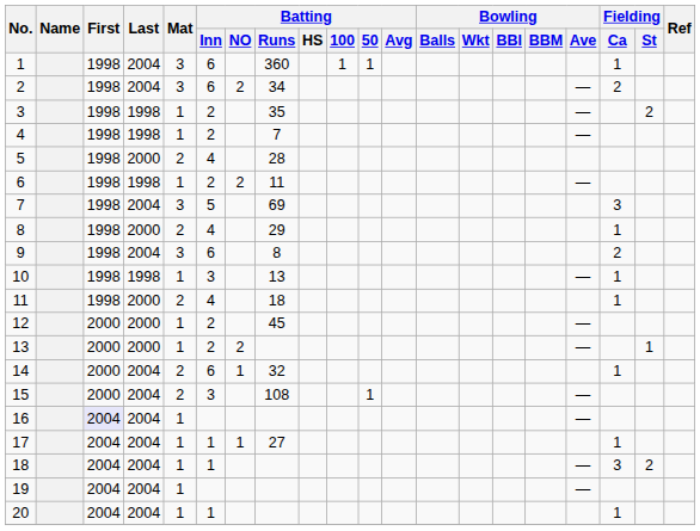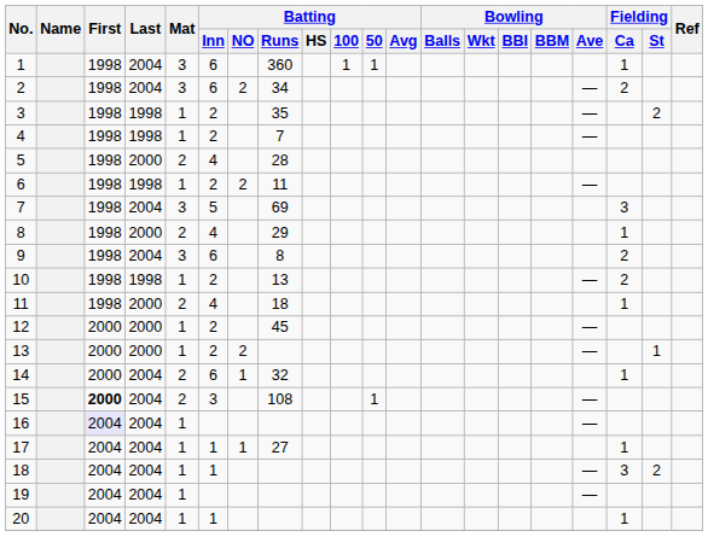 <table class="wikitable sortable plainrowheaders">
 <tr align="center">
 <th scope="col" rowspan="2">No.</th>
 <th scope="col" rowspan="2">Name</th>
 <th scope="col" rowspan="2">First</th>
 <th scope="col" rowspan="2">Last</th>
 <th scope="col" rowspan="2">Mat</th>
 <th colspan=7 scope="col" class="unsortable"><a href='#'>Batting</a></th>
 <th colspan=5 scope="col" class="unsortable"><a href='#'>Bowling</a></th>
 <th colspan=2 scope="col" class="unsortable"><a href='#'>Fielding</a></th>
 <th scope="col" class="unsortable" rowspan="2">Ref</th>
 </tr>
 <tr>
 <th scope="col"><a href='#'>Inn</a></th>
 <th scope="col"><a href='#'>NO</a></th>
 <th scope="col"><a href='#'>Runs</a></th>
 <th scope="col">HS</th>
 <th scope="col"><a href='#'>100</a></th>
 <th scope="col"><a href='#'>50</a></th>
 <th scope="col"><a href='#'>Avg</a></th>
 <th scope="col"><a href='#'>Balls</a></th>
 <th scope="col"><a href='#'>Wkt</a></th>
 <th scope="col"><a href='#'>BBI</a></th>
 <th scope="col"><a href='#'>BBM</a></th>
 <th scope="col"><a href='#'>Ave</a></th>
 <th scope="col"><a href='#'>Ca</a></th>
 <th scope="col"><a href='#'>St</a></th>
 </tr>
 <tr align="center">
 <td>1</td>
 <th scope="row"></th>
 <td>1998</td>
 <td>2004</td>
 <td>3</td>
 <td>6</td>
 <td></td>
 <td>360</td>
 <td></td>
 <td>1</td>
 <td>1</td>
 <td></td>
 <td></td>
 <td></td>
 <td></td>
 <td></td>
 <td></td>
 <td>1</td>
 <td></td>
 <td></td>
 </tr>
 <tr align="center">
 <td>2</td>
 <th scope="row"></th>
 <td>1998</td>
 <td>2004</td>
 <td>3</td>
 <td>6</td>
 <td>2</td>
 <td>34</td>
 <td></td>
 <td></td>
 <td></td>
 <td></td>
 <td></td>
 <td></td>
 <td></td>
 <td></td>
 <td>—</td>
 <td>2</td>
 <td></td>
 <td></td>
 </tr>
 <tr align="center">
 <td>3</td>
 <th scope="row"> </th>
 <td>1998</td>
 <td>1998</td>
 <td>1</td>
 <td>2</td>
 <td></td>
 <td>35</td>
 <td></td>
 <td></td>
 <td></td>
 <td></td>
 <td></td>
 <td></td>
 <td></td>
 <td></td>
 <td>—</td>
 <td></td>
 <td>2</td>
 <td></td>
 </tr>
 <tr align="center">
 <td>4</td>
 <th scope="row"></th>
 <td>1998</td>
 <td>1998</td>
 <td>1</td>
 <td>2</td>
 <td></td>
 <td>7</td>
 <td></td>
 <td></td>
 <td></td>
 <td></td>
 <td></td>
 <td></td>
 <td></td>
 <td></td>
 <td>—</td>
 <td></td>
 <td></td>
 <td></td>
 </tr>
 <tr align="center">
 <td>5</td>
 <th scope="row"></th>
 <td>1998</td>
 <td>2000</td>
 <td>2</td>
 <td>4</td>
 <td></td>
 <td>28</td>
 <td></td>
 <td></td>
 <td></td>
 <td></td>
 <td></td>
 <td></td>
 <td></td>
 <td></td>
 <td></td>
 <td></td>
 <td></td>
 <td></td>
 </tr>
 <tr align="center">
 <td>6</td>
 <th scope="row"></th>
 <td>1998</td>
 <td>1998</td>
 <td>1</td>
 <td>2</td>
 <td>2</td>
 <td>11</td>
 <td></td>
 <td></td>
 <td></td>
 <td></td>
 <td></td>
 <td></td>
 <td></td>
 <td></td>
 <td>—</td>
 <td></td>
 <td></td>
 <td></td>
 </tr>
 <tr align="center">
 <td>7</td>
 <th scope="row"> </th>
 <td>1998</td>
 <td>2004</td>
 <td>3</td>
 <td>5</td>
 <td></td>
 <td>69</td>
 <td></td>
 <td></td>
 <td></td>
 <td></td>
 <td></td>
 <td></td>
 <td></td>
 <td></td>
 <td></td>
 <td>3</td>
 <td></td>
 <td></td>
 </tr>
 <tr align="center">
 <td>8</td>
 <th scope="row"></th>
 <td>1998</td>
 <td>2000</td>
 <td>2</td>
 <td>4</td>
 <td></td>
 <td>29</td>
 <td></td>
 <td></td>
 <td></td>
 <td></td>
 <td></td>
 <td></td>
 <td></td>
 <td></td>
 <td></td>
 <td>1</td>
 <td></td>
 <td></td>
 </tr>
 <tr align="center">
 <td>9</td>
 <th scope="row"></th>
 <td>1998</td>
 <td>2004</td>
 <td>3</td>
 <td>6</td>
 <td></td>
 <td>8</td>
 <td></td>
 <td></td>
 <td></td>
 <td></td>
 <td></td>
 <td></td>
 <td></td>
 <td></td>
 <td></td>
 <td>2</td>
 <td></td>
 <td></td>
 </tr>
 <tr align="center">
 <td>10</td>
 <th scope="row"></th>
 <td>1998</td>
 <td>1998</td>
 <td>1</td>
-<td>3</td>
+<td>2</td>
 <td></td>
 <td>13</td>
 <td></td>
 <td></td>
 <td></td>
 <td></td>
 <td></td>
 <td></td>
 <td></td>
 <td></td>
 <td>—</td>
-<td>1</td>
+<td>2</td>
 <td></td>
 <td></td>
 </tr>
 <tr align="center">
 <td>11</td>
 <th scope="row"></th>
 <td>1998</td>
 <td>2000</td>
 <td>2</td>
 <td>4</td>
 <td></td>
 <td>18</td>
 <td></td>
 <td></td>
 <td></td>
 <td></td>
 <td></td>
 <td></td>
 <td></td>
 <td></td>
 <td></td>
 <td>1</td>
 <td></td>
 <td></td>
 </tr>
 <tr align="center">
 <td>12</td>
 <th scope="row"></th>
 <td>2000</td>
 <td>2000</td>
 <td>1</td>
 <td>2</td>
 <td></td>
 <td>45</td>
 <td></td>
 <td></td>
 <td></td>
 <td></td>
 <td></td>
 <td></td>
 <td></td>
 <td></td>
 <td>—</td>
 <td></td>
 <td></td>
 <td></td>
 </tr>
 <tr align="center">
 <td>13</td>
 <th scope="row"> </th>
 <td>2000</td>
 <td>2000</td>
 <td>1</td>
 <td>2</td>
 <td>2</td>
 <td></td>
 <td></td>
 <td></td>
 <td></td>
 <td></td>
 <td></td>
 <td></td>
 <td></td>
 <td></td>
 <td>—</td>
 <td></td>
 <td>1</td>
 <td></td>
 </tr>
 <tr align="center">
 <td>14</td>
 <th scope="row"></th>
 <td>2000</td>
 <td>2004</td>
 <td>2</td>
 <td>6</td>
 <td>1</td>
 <td>32</td>
 <td></td>
 <td></td>
 <td></td>
 <td></td>
 <td></td>
 <td></td>
 <td></td>
 <td></td>
 <td></td>
 <td>1</td>
 <td></td>
 <td></td>
 </tr>
 <tr align="center">
 <td>15</td>
 <th scope="row"></th>
-<td>2000</td>
+<td><strong>2000</strong></td>
 <td>2004</td>
 <td>2</td>
 <td>3</td>
 <td></td>
 <td>108</td>
 <td></td>
 <td></td>
 <td>1</td>
 <td></td>
 <td></td>
 <td></td>
 <td></td>
 <td></td>
 <td>—</td>
 <td></td>
 <td></td>
 <td></td>
 </tr>
 <tr align="center">
 <td>16</td>
 <th scope="row"></th>
 <td style="background: lavender;">2004</td>
 <td>2004</td>
 <td>1</td>
 <td></td>
 <td></td>
 <td></td>
 <td></td>
 <td></td>
 <td></td>
 <td></td>
 <td></td>
 <td></td>
 <td></td>
 <td></td>
 <td>—</td>
 <td></td>
 <td></td>
 <td></td>
 </tr>
 <tr align="center">
 <td>17</td>
 <th scope="row"></th>
 <td>2004</td>
 <td>2004</td>
 <td>1</td>
 <td>1</td>
 <td>1</td>
 <td>27</td>
 <td></td>
 <td></td>
 <td></td>
 <td></td>
 <td></td>
 <td></td>
 <td></td>
 <td></td>
 <td></td>
 <td>1</td>
 <td></td>
 <td></td>
 </tr>
 <tr align="center">
 <td>18</td>
 <th scope="row"> </th>
 <td>2004</td>
 <td>2004</td>
 <td>1</td>
 <td>1</td>
 <td></td>
 <td></td>
 <td></td>
 <td></td>
 <td></td>
 <td></td>
 <td></td>
 <td></td>
 <td></td>
 <td></td>
 <td>—</td>
 <td>3</td>
 <td>2</td>
 <td></td>
 </tr>
 <tr align="center">
 <td>19</td>
 <th scope="row"></th>
 <td>2004</td>
 <td>2004</td>
 <td>1</td>
 <td></td>
 <td></td>
 <td></td>
 <td></td>
 <td></td>
 <td></td>
 <td></td>
 <td></td>
 <td></td>
 <td></td>
 <td></td>
 <td>—</td>
 <td></td>
 <td></td>
 <td></td>
 </tr>
 <tr align="center">
 <td>20</td>
 <th scope="row"></th>
 <td>2004</td>
 <td>2004</td>
 <td>1</td>
 <td>1</td>
 <td></td>
 <td></td>
 <td></td>
 <td></td>
 <td></td>
 <td></td>
 <td></td>
 <td></td>
 <td></td>
 <td></td>
 <td></td>
 <td>1</td>
 <td></td>
 <td></td>
 </tr>
 <tr>
 </tr>
 </table>
